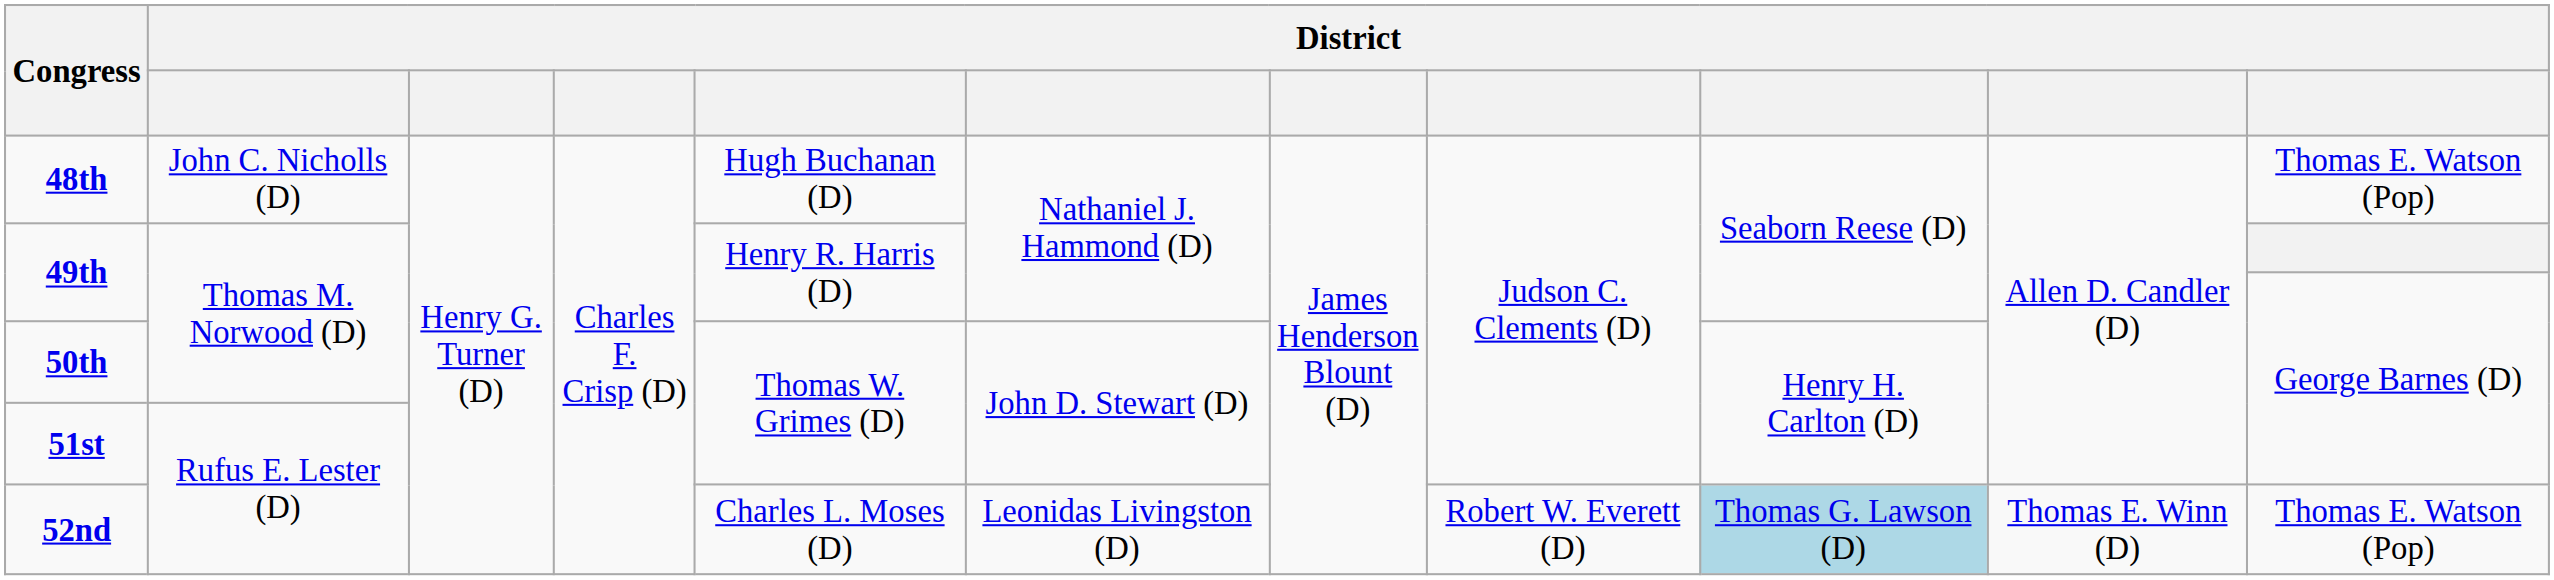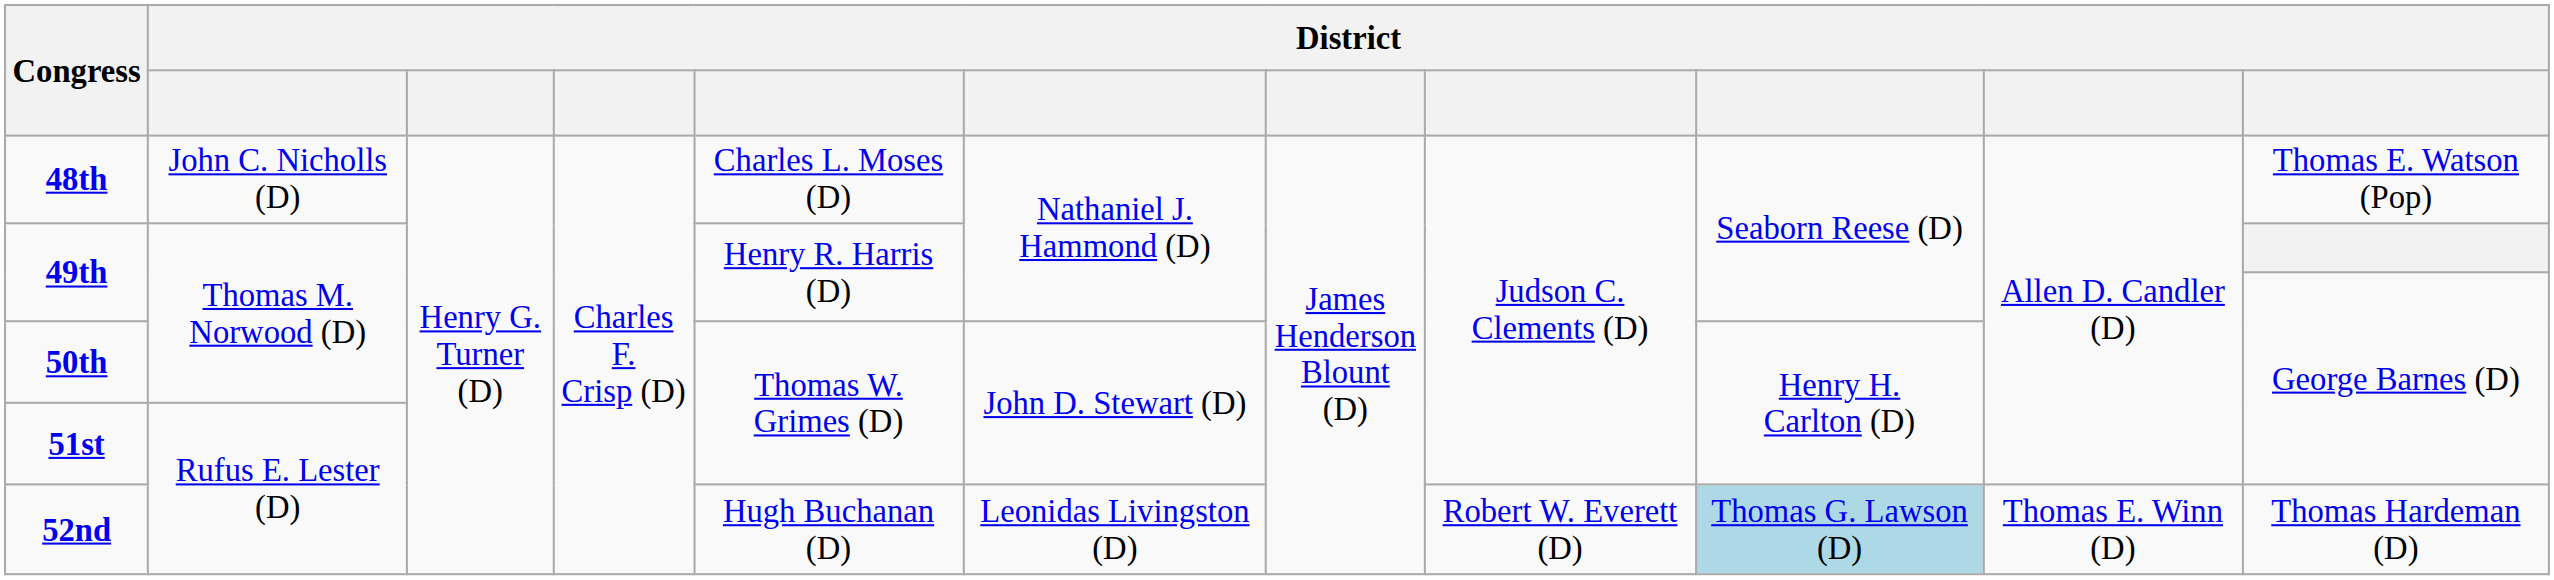 <table class=wikitable style="text-align:center">
 <tr style="height:2em">
 <th rowspan=2>Congress</th>
 <th colspan=10>District</th>
 </tr>
 <tr style="height:2em">
 <th></th>
 <th></th>
 <th></th>
 <th></th>
 <th></th>
 <th></th>
 <th></th>
 <th></th>
 <th></th>
 <th></th>
 </tr>
 <tr style="height:2.5em">
 <td><strong><a href='#'>48th</a></strong> <small></small></td>
 <td><a href='#'>John C. Nicholls</a> (D)</td>
 <td rowspan="6" ><a href='#'>Henry G.<br>Turner</a> (D)</td>
 <td rowspan="6" ><a href='#'>Charles F.<br>Crisp</a> (D)</td>
-<td><a href='#'>Hugh Buchanan</a> (D)</td>
+<td><a href='#'>Charles L. Moses</a> (D)</td>
 <td rowspan="3" ><a href='#'>Nathaniel J.<br>Hammond</a> (D)</td>
 <td rowspan="6" ><a href='#'>James<br>Henderson<br>Blount</a> (D)</td>
 <td rowspan="5" ><a href='#'>Judson C.<br>Clements</a> (D)</td>
 <td rowspan="3" ><a href='#'>Seaborn Reese</a> (D)</td>
 <td rowspan="5" ><a href='#'>Allen D. Candler</a> (D)</td>
 <td><a href='#'>Thomas E. Watson</a> (Pop)</td>
 </tr>
 <tr style="height:1.5em">
 <td rowspan=2><strong><a href='#'>49th</a></strong> <small></small></td>
 <td rowspan="3" ><a href='#'>Thomas M.<br>Norwood</a> (D)</td>
 <td rowspan=2 ><a href='#'>Henry R. Harris</a> (D)</td>
 <th></th>
 </tr>
 <tr style="height:1.5em">
 <td rowspan="3" ><a href='#'>George Barnes</a> (D)</td>
 </tr>
 <tr style="height:2.5em">
 <td><strong><a href='#'>50th</a></strong> <small></small></td>
 <td rowspan="2" ><a href='#'>Thomas W.<br>Grimes</a> (D)</td>
 <td rowspan="2" ><a href='#'>John D. Stewart</a> (D)</td>
 <td rowspan="2" ><a href='#'>Henry H.<br>Carlton</a> (D)</td>
 </tr>
 <tr style="height:2.5em">
 <td><strong><a href='#'>51st</a></strong> <small></small></td>
 <td rowspan="2" ><a href='#'>Rufus E. Lester</a> (D)</td>
 </tr>
 <tr style="height:2.5em">
 <td><strong><a href='#'>52nd</a></strong> <small></small></td>
-<td><a href='#'>Charles L. Moses</a> (D)</td>
+<td><a href='#'>Hugh Buchanan</a> (D)</td>
 <td><a href='#'>Leonidas Livingston</a> (D)</td>
 <td><a href='#'>Robert W. Everett</a> (D)</td>
 <td style="background: lightblue;"><a href='#'>Thomas G. Lawson</a> (D)</td>
 <td><a href='#'>Thomas E. Winn</a> (D)</td>
-<td><a href='#'>Thomas E. Watson</a> (Pop)</td>
+<td><a href='#'>Thomas Hardeman</a> (D)</td>
 </tr>
 </table>
